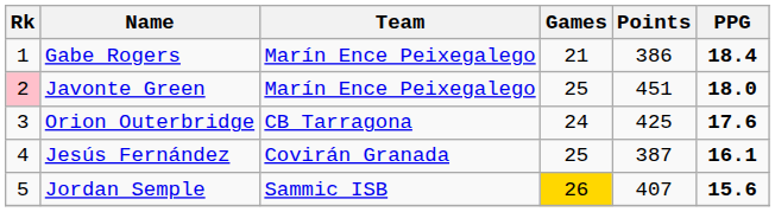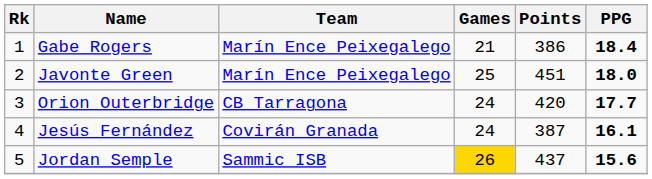 <table class="wikitable" style="text-align: center;">
 <tr>
 <th>Rk</th>
 <th>Name</th>
 <th>Team</th>
 <th>Games</th>
 <th>Points</th>
 <th width=40>PPG</th>
 </tr>
 <tr>
 <td>1</td>
 <td align="left"> <a href='#'>Gabe Rogers</a></td>
 <td align="left"><a href='#'>Marín Ence Peixegalego</a></td>
 <td>21</td>
 <td>386</td>
 <td><strong>18.4</strong></td>
 </tr>
 <tr>
-<td style="background: pink;">2</td>
+<td>2</td>
 <td align="left"> <a href='#'>Javonte Green</a></td>
 <td align="left"><a href='#'>Marín Ence Peixegalego</a></td>
 <td>25</td>
 <td>451</td>
 <td><strong>18.0</strong></td>
 </tr>
 <tr>
 <td>3</td>
 <td align="left"> <a href='#'>Orion Outerbridge</a></td>
 <td align="left"><a href='#'>CB Tarragona</a></td>
 <td>24</td>
-<td>425</td>
-<td><strong>17.6</strong></td>
+<td>420</td>
+<td><strong>17.7</strong></td>
 </tr>
 <tr>
 <td>4</td>
 <td align="left"> <a href='#'>Jesús Fernández</a></td>
 <td align="left"><a href='#'>Covirán Granada</a></td>
-<td>25</td>
+<td>24</td>
 <td>387</td>
 <td><strong>16.1</strong></td>
 </tr>
 <tr>
 <td>5</td>
 <td align="left"> <a href='#'>Jordan Semple</a></td>
 <td align="left"><a href='#'>Sammic ISB</a></td>
 <td style="background: gold;">26</td>
-<td>407</td>
+<td>437</td>
 <td><strong>15.6</strong></td>
 </tr>
 <tr>
 </tr>
 </table>
